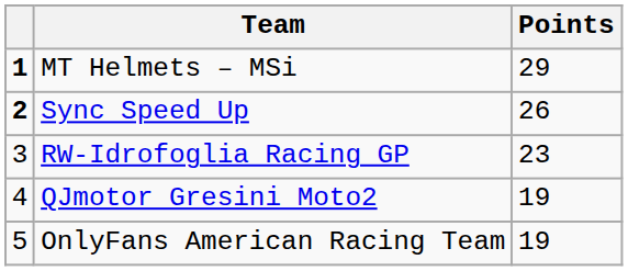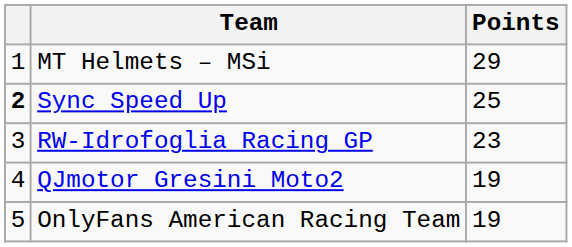 <table class="wikitable" style="font-size: 95%;">
 <tr>
 <th></th>
 <th>Team</th>
 <th>Points</th>
 </tr>
 <tr>
-<td align=center><strong>1</strong></td>
+<td align=center>1</td>
 <td> MT Helmets – MSi</td>
 <td align=left>29</td>
 </tr>
 <tr>
 <td align=center><strong>2</strong></td>
 <td> <a href='#'>Sync Speed Up</a></td>
-<td align=left>26</td>
+<td align=left>25</td>
 </tr>
 <tr>
 <td align=center>3</td>
 <td> <a href='#'>RW-Idrofoglia Racing GP</a></td>
 <td align=left>23</td>
 </tr>
 <tr>
 <td align=center>4</td>
 <td> <a href='#'>QJmotor Gresini Moto2</a></td>
 <td align=left>19</td>
 </tr>
 <tr>
 <td align=center>5</td>
 <td> OnlyFans American Racing Team</td>
 <td align=left>19</td>
 </tr>
 </table>
